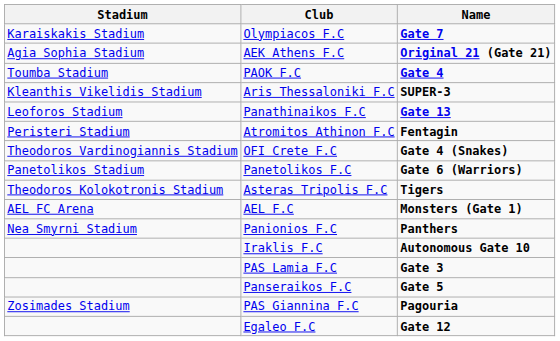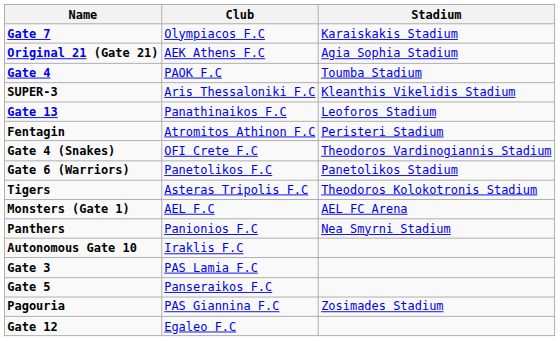 <table class="wikitable">
 <tr>
+<th>Name</th>
+<th>Club</th>
 <th>Stadium</th>
-<th>Club</th>
-<th>Name</th>
 </tr>
 <tr>
+<td><a href='#'><strong>Gate 7</strong></a></td>
+<td><a href='#'>Olympiacos F.C</a></td>
 <td><a href='#'>Karaiskakis Stadium</a></td>
-<td><a href='#'>Olympiacos F.C</a></td>
-<td><a href='#'><strong>Gate 7</strong></a></td>
 </tr>
 <tr>
+<td><strong><a href='#'>Original 21</a> (Gate 21)</strong></td>
+<td><a href='#'>AEK Athens F.C</a></td>
 <td><a href='#'>Agia Sophia Stadium</a></td>
-<td><a href='#'>AEK Athens F.C</a></td>
-<td><strong><a href='#'>Original 21</a> (Gate 21)</strong></td>
 </tr>
 <tr>
+<td><strong><a href='#'>Gate 4</a></strong></td>
+<td><a href='#'>PAOK F.C</a></td>
 <td><a href='#'>Toumba Stadium</a></td>
-<td><a href='#'>PAOK F.C</a></td>
-<td><strong><a href='#'>Gate 4</a></strong></td>
 </tr>
 <tr>
+<td><strong>SUPER-3</strong></td>
+<td><a href='#'>Aris Thessaloniki F.C</a></td>
 <td><a href='#'>Kleanthis Vikelidis Stadium</a></td>
-<td><a href='#'>Aris Thessaloniki F.C</a></td>
-<td><strong>SUPER-3</strong></td>
 </tr>
 <tr>
+<td><strong><a href='#'>Gate 13</a></strong></td>
+<td><a href='#'>Panathinaikos F.C</a></td>
 <td><a href='#'>Leoforos Stadium</a></td>
-<td><a href='#'>Panathinaikos F.C</a></td>
-<td><strong><a href='#'>Gate 13</a></strong></td>
 </tr>
 <tr>
+<td><strong>Fentagin</strong></td>
+<td><a href='#'>Atromitos Athinon F.C</a></td>
 <td><a href='#'>Peristeri Stadium</a></td>
-<td><a href='#'>Atromitos Athinon F.C</a></td>
-<td><strong>Fentagin</strong></td>
 </tr>
 <tr>
+<td><strong>Gate 4 (Snakes)</strong></td>
+<td><a href='#'>OFI Crete F.C</a></td>
 <td><a href='#'>Theodoros Vardinogiannis Stadium</a></td>
-<td><a href='#'>OFI Crete F.C</a></td>
-<td><strong>Gate 4 (Snakes)</strong></td>
 </tr>
 <tr>
+<td><strong>Gate 6 (Warriors)</strong></td>
+<td><a href='#'>Panetolikos F.C</a></td>
 <td><a href='#'>Panetolikos Stadium</a></td>
-<td><a href='#'>Panetolikos F.C</a></td>
-<td><strong>Gate 6 (Warriors)</strong></td>
 </tr>
 <tr>
+<td><strong>Tigers</strong></td>
+<td><a href='#'>Asteras Tripolis F.C</a></td>
 <td><a href='#'>Theodoros Kolokotronis Stadium</a></td>
-<td><a href='#'>Asteras Tripolis F.C</a></td>
-<td><strong>Tigers</strong></td>
 </tr>
 <tr>
+<td><strong>Monsters (Gate 1)</strong></td>
+<td><a href='#'>AEL F.C</a></td>
 <td><a href='#'>AEL FC Arena</a></td>
-<td><a href='#'>AEL F.C</a></td>
-<td><strong>Monsters (Gate 1)</strong></td>
 </tr>
 <tr>
+<td><strong>Panthers</strong></td>
+<td><a href='#'>Panionios F.C</a></td>
 <td><a href='#'>Nea Smyrni Stadium</a></td>
-<td><a href='#'>Panionios F.C</a></td>
-<td><strong>Panthers</strong></td>
 </tr>
 <tr>
+<td><strong>Autonomous Gate 10</strong></td>
+<td><a href='#'>Iraklis F.C</a></td>
 <td></td>
-<td><a href='#'>Iraklis F.C</a></td>
-<td><strong>Autonomous Gate 10</strong></td>
 </tr>
 <tr>
+<td><strong>Gate 3</strong></td>
+<td><a href='#'>PAS Lamia F.C</a></td>
 <td></td>
-<td><a href='#'>PAS Lamia F.C</a></td>
-<td><strong>Gate 3</strong></td>
 </tr>
 <tr>
+<td><strong>Gate 5</strong></td>
+<td><a href='#'>Panseraikos F.C</a></td>
 <td></td>
-<td><a href='#'>Panseraikos F.C</a></td>
-<td><strong>Gate 5</strong></td>
 </tr>
 <tr>
+<td><strong>Pagouria</strong></td>
+<td><a href='#'>PAS Giannina F.C</a></td>
 <td><a href='#'>Zosimades Stadium</a></td>
-<td><a href='#'>PAS Giannina F.C</a></td>
-<td><strong>Pagouria</strong></td>
 </tr>
 <tr>
+<td><strong>Gate 12</strong></td>
+<td><a href='#'>Egaleo F.C</a></td>
 <td></td>
-<td><a href='#'>Egaleo F.C</a></td>
-<td><strong>Gate 12</strong></td>
 </tr>
 </table>
